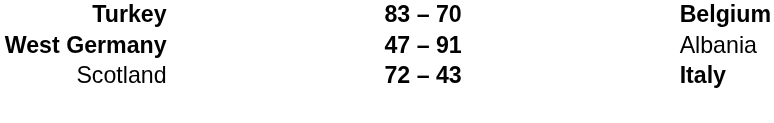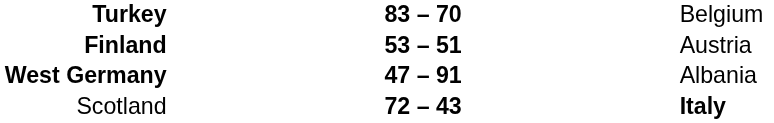 <table width=75% cellspacing=1>
 <tr>
 <th width=25%></th>
 <th width=25%></th>
 <th width=25%></th>
 </tr>
 <tr style=font-size:90%>
 <td align=right><strong>Turkey</strong></td>
 <td align=center><strong>83 – 70</strong></td>
-<td><strong>Belgium</strong></td>
+<td>Belgium</td>
+</tr>
+<tr style=font-size:90%>
+<td align=right><strong>Finland</strong></td>
+<td align=center><strong>53 – 51</strong></td>
+<td>Austria</td>
 </tr>
 <tr style=font-size:90%>
 <td align=right><strong>West Germany</strong></td>
 <td align=center><strong>47 – 91</strong></td>
 <td>Albania</td>
 </tr>
 <tr style=font-size:90%>
 <td align=right>Scotland</td>
 <td align=center><strong>72 – 43</strong></td>
 <td><strong>Italy</strong></td>
 </tr>
 </table>
